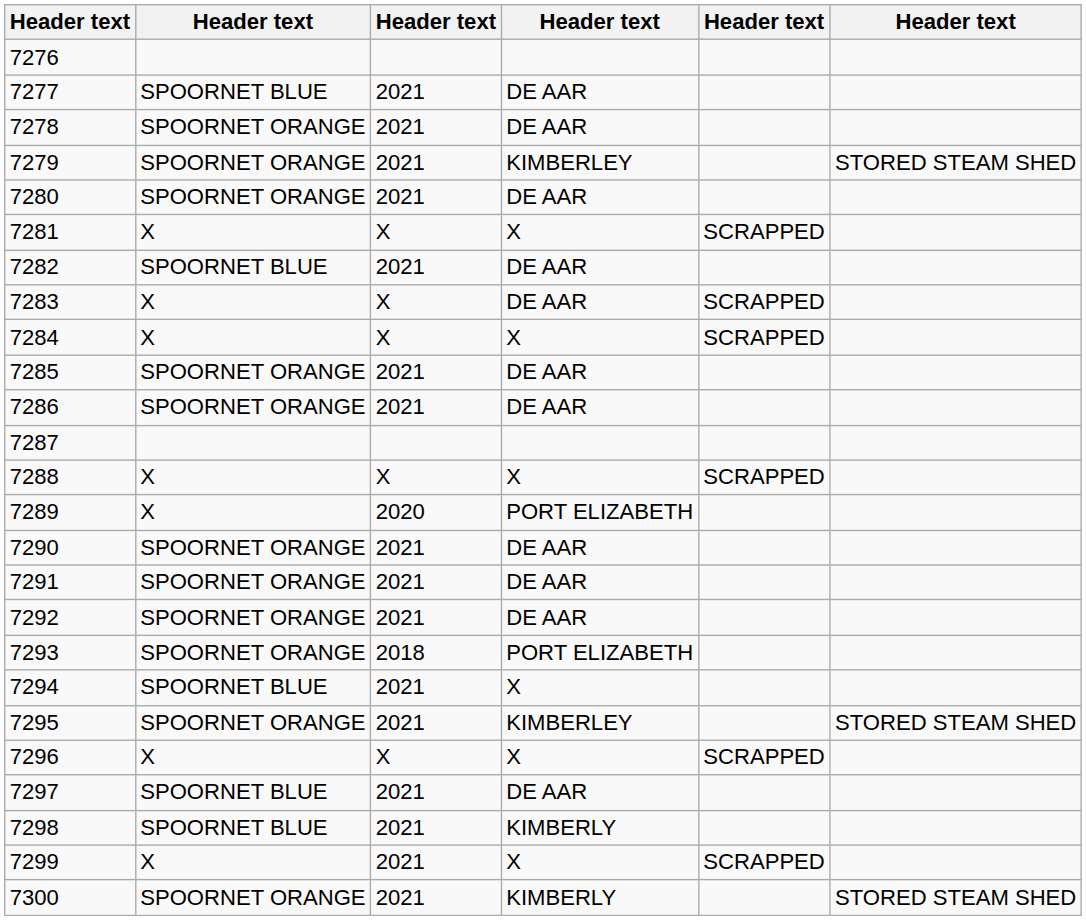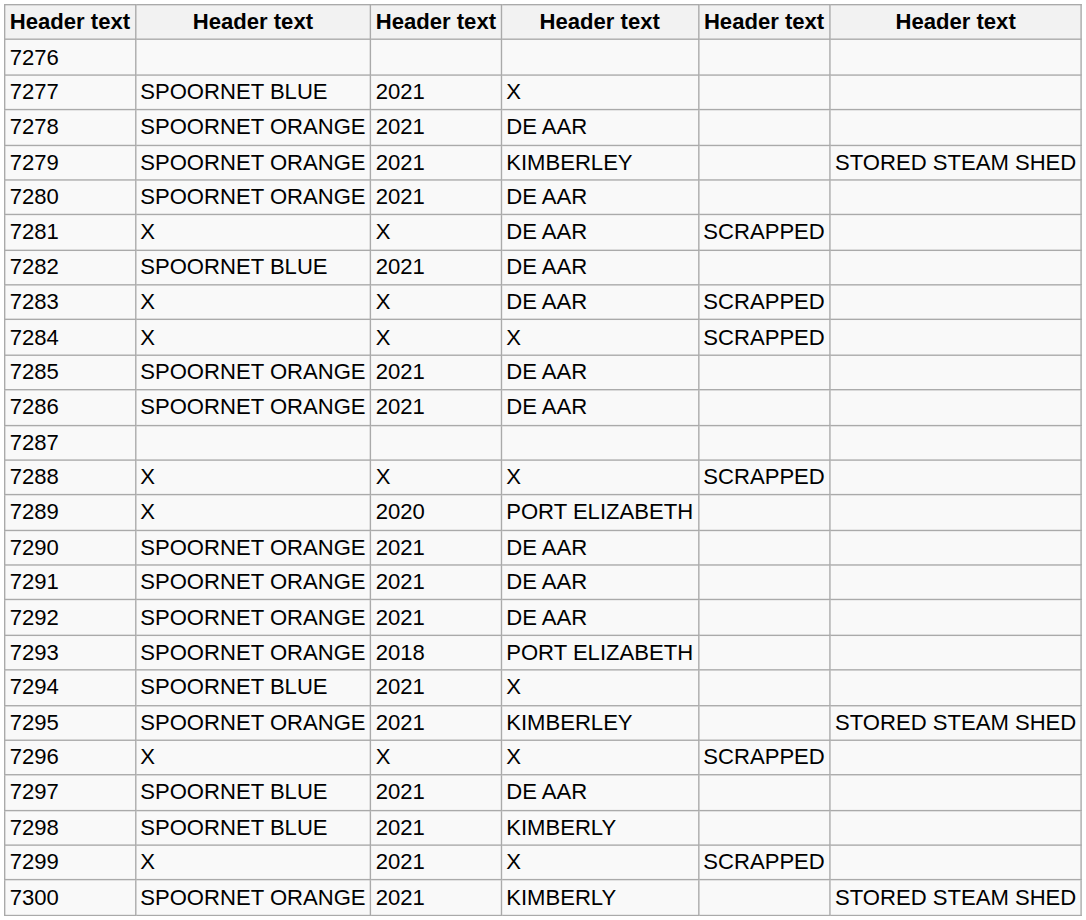 <table class="wikitable">
 <tr>
 <th>Header text</th>
 <th>Header text</th>
 <th>Header text</th>
 <th>Header text</th>
 <th>Header text</th>
 <th>Header text</th>
 </tr>
 <tr>
 <td>7276</td>
 <td></td>
 <td></td>
 <td></td>
 <td></td>
 <td></td>
 </tr>
 <tr>
 <td>7277</td>
 <td>SPOORNET BLUE</td>
 <td>2021</td>
-<td>DE AAR</td>
+<td>X</td>
 <td></td>
 <td></td>
 </tr>
 <tr>
 <td>7278</td>
 <td>SPOORNET ORANGE</td>
 <td>2021</td>
 <td>DE AAR</td>
 <td></td>
 <td></td>
 </tr>
 <tr>
 <td>7279</td>
 <td>SPOORNET ORANGE</td>
 <td>2021</td>
 <td>KIMBERLEY</td>
 <td></td>
 <td>STORED STEAM SHED</td>
 </tr>
 <tr>
 <td>7280</td>
 <td>SPOORNET ORANGE</td>
 <td>2021</td>
 <td>DE AAR</td>
 <td></td>
 <td></td>
 </tr>
 <tr>
 <td>7281</td>
 <td>X</td>
 <td>X</td>
-<td>X</td>
+<td>DE AAR</td>
 <td>SCRAPPED</td>
 <td></td>
 </tr>
 <tr>
 <td>7282</td>
 <td>SPOORNET BLUE</td>
 <td>2021</td>
 <td>DE AAR</td>
 <td></td>
 <td></td>
 </tr>
 <tr>
 <td>7283</td>
 <td>X</td>
 <td>X</td>
 <td>DE AAR</td>
 <td>SCRAPPED</td>
 <td></td>
 </tr>
 <tr>
 <td>7284</td>
 <td>X</td>
 <td>X</td>
 <td>X</td>
 <td>SCRAPPED</td>
 <td></td>
 </tr>
 <tr>
 <td>7285</td>
 <td>SPOORNET ORANGE</td>
 <td>2021</td>
 <td>DE AAR</td>
 <td></td>
 <td></td>
 </tr>
 <tr>
 <td>7286</td>
 <td>SPOORNET ORANGE</td>
 <td>2021</td>
 <td>DE AAR</td>
 <td></td>
 <td></td>
 </tr>
 <tr>
 <td>7287</td>
 <td></td>
 <td></td>
 <td></td>
 <td></td>
 <td></td>
 </tr>
 <tr>
 <td>7288</td>
 <td>X</td>
 <td>X</td>
 <td>X</td>
 <td>SCRAPPED</td>
 <td></td>
 </tr>
 <tr>
 <td>7289</td>
 <td>X</td>
 <td>2020</td>
 <td>PORT ELIZABETH</td>
 <td></td>
 <td></td>
 </tr>
 <tr>
 <td>7290</td>
 <td>SPOORNET ORANGE</td>
 <td>2021</td>
 <td>DE AAR</td>
 <td></td>
 <td></td>
 </tr>
 <tr>
 <td>7291</td>
 <td>SPOORNET ORANGE</td>
 <td>2021</td>
 <td>DE AAR</td>
 <td></td>
 <td></td>
 </tr>
 <tr>
 <td>7292</td>
 <td>SPOORNET ORANGE</td>
 <td>2021</td>
 <td>DE AAR</td>
 <td></td>
 <td></td>
 </tr>
 <tr>
 <td>7293</td>
 <td>SPOORNET ORANGE</td>
 <td>2018</td>
 <td>PORT ELIZABETH</td>
 <td></td>
 <td></td>
 </tr>
 <tr>
 <td>7294</td>
 <td>SPOORNET BLUE</td>
 <td>2021</td>
 <td>X</td>
 <td></td>
 <td></td>
 </tr>
 <tr>
 <td>7295</td>
 <td>SPOORNET ORANGE</td>
 <td>2021</td>
 <td>KIMBERLEY</td>
 <td></td>
 <td>STORED STEAM SHED</td>
 </tr>
 <tr>
 <td>7296</td>
 <td>X</td>
 <td>X</td>
 <td>X</td>
 <td>SCRAPPED</td>
 <td></td>
 </tr>
 <tr>
 <td>7297</td>
 <td>SPOORNET BLUE</td>
 <td>2021</td>
 <td>DE AAR</td>
 <td></td>
 <td></td>
 </tr>
 <tr>
 <td>7298</td>
 <td>SPOORNET BLUE</td>
 <td>2021</td>
 <td>KIMBERLY</td>
 <td></td>
 <td></td>
 </tr>
 <tr>
 <td>7299</td>
 <td>X</td>
 <td>2021</td>
 <td>X</td>
 <td>SCRAPPED</td>
 <td></td>
 </tr>
 <tr>
 <td>7300</td>
 <td>SPOORNET ORANGE</td>
 <td>2021</td>
 <td>KIMBERLY</td>
 <td></td>
 <td>STORED STEAM SHED</td>
 </tr>
 </table>
